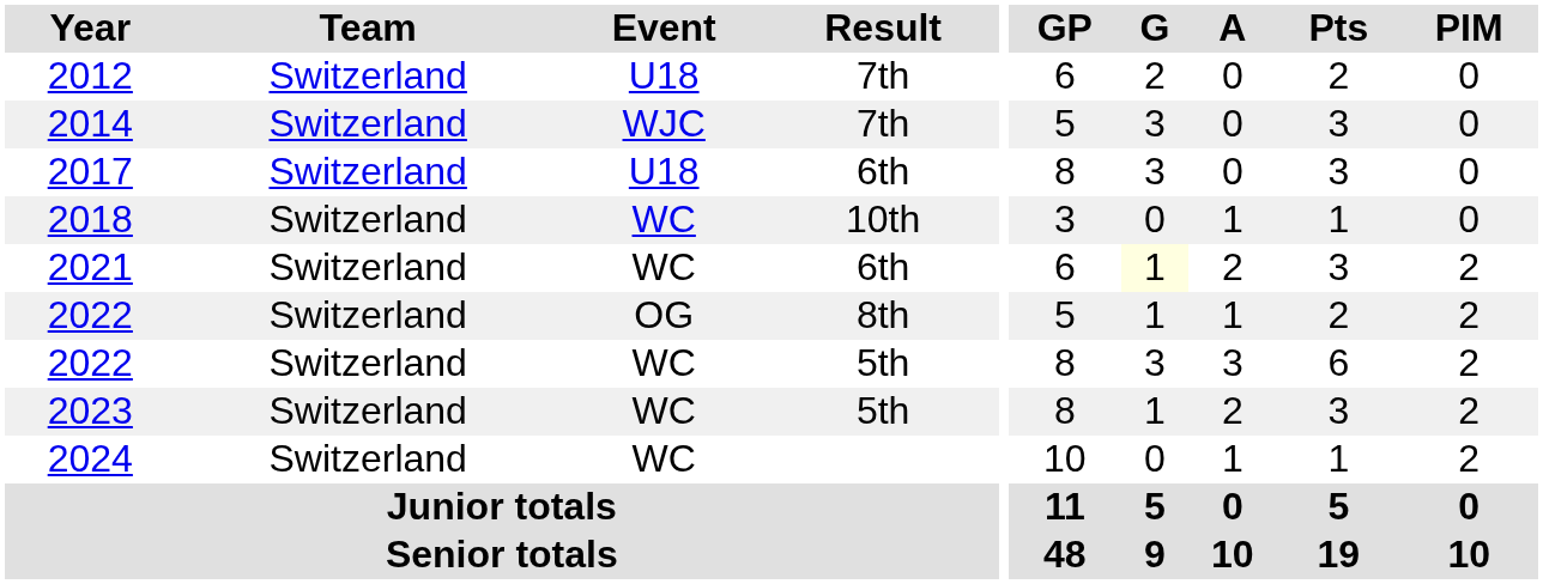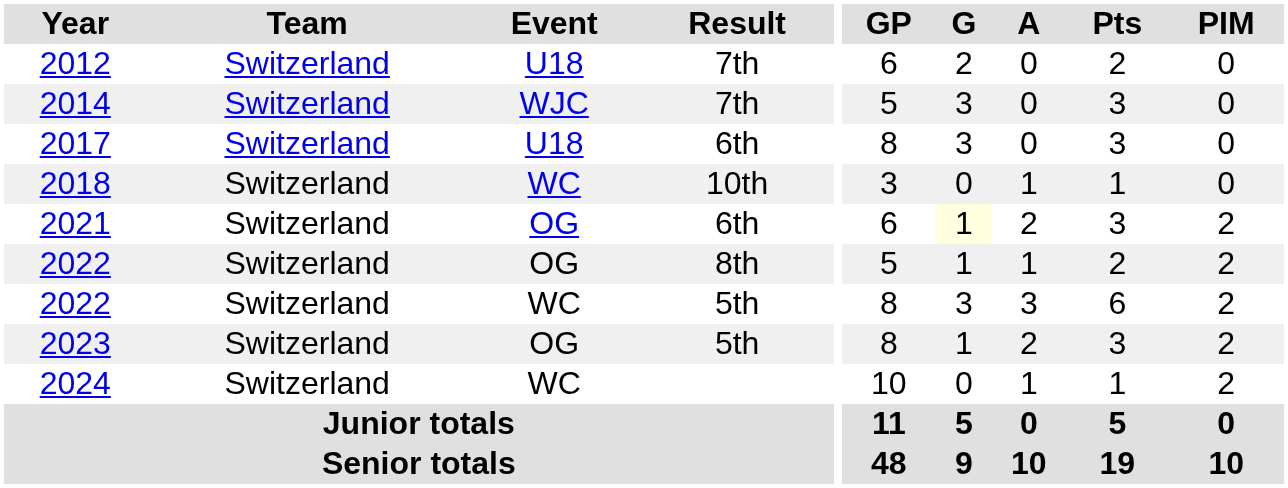 <table border="0" cellpadding="1" cellspacing="0" ID="Table3" style="text-align:center; width:40em">
 <tr ALIGN="center" bgcolor="#e0e0e0">
 <th>Year</th>
 <th>Team</th>
 <th>Event</th>
 <th>Result</th>
 <th rowspan="99" bgcolor="#ffffff"></th>
 <th>GP</th>
 <th>G</th>
 <th>A</th>
 <th>Pts</th>
 <th>PIM</th>
 </tr>
 <tr>
 <td><a href='#'>2012</a></td>
 <td><a href='#'>Switzerland</a></td>
 <td><a href='#'>U18</a></td>
 <td>7th</td>
 <td>6</td>
 <td>2</td>
 <td>0</td>
 <td>2</td>
 <td>0</td>
 </tr>
 <tr bgcolor="#f0f0f0">
 <td><a href='#'>2014</a></td>
 <td><a href='#'>Switzerland</a></td>
 <td><a href='#'>WJC</a></td>
 <td>7th</td>
 <td>5</td>
 <td>3</td>
 <td>0</td>
 <td>3</td>
 <td>0</td>
 </tr>
 <tr>
 <td><a href='#'>2017</a></td>
 <td><a href='#'>Switzerland</a></td>
 <td><a href='#'>U18</a></td>
 <td>6th</td>
 <td>8</td>
 <td>3</td>
 <td>0</td>
 <td>3</td>
 <td>0</td>
 </tr>
 <tr bgcolor="#f0f0f0">
 <td><a href='#'>2018</a></td>
 <td>Switzerland</td>
 <td><a href='#'>WC</a></td>
 <td>10th</td>
 <td>3</td>
 <td>0</td>
 <td>1</td>
 <td>1</td>
 <td>0</td>
 </tr>
 <tr>
 <td><a href='#'>2021</a></td>
 <td>Switzerland</td>
-<td>WC</td>
+<td><a href='#'>OG</a></td>
 <td>6th</td>
 <td>6</td>
 <td style="background: lightyellow;">1</td>
 <td>2</td>
 <td>3</td>
 <td>2</td>
 </tr>
 <tr bgcolor="#f0f0f0">
 <td><a href='#'>2022</a></td>
 <td>Switzerland</td>
 <td>OG</td>
 <td>8th</td>
 <td>5</td>
 <td>1</td>
 <td>1</td>
 <td>2</td>
 <td>2</td>
 </tr>
 <tr>
 <td><a href='#'>2022</a></td>
 <td>Switzerland</td>
 <td>WC</td>
 <td>5th</td>
 <td>8</td>
 <td>3</td>
 <td>3</td>
 <td>6</td>
 <td>2</td>
 </tr>
 <tr bgcolor="#f0f0f0">
 <td><a href='#'>2023</a></td>
 <td>Switzerland</td>
-<td>WC</td>
+<td>OG</td>
 <td>5th</td>
 <td>8</td>
 <td>1</td>
 <td>2</td>
 <td>3</td>
 <td>2</td>
 </tr>
 <tr>
 <td><a href='#'>2024</a></td>
 <td>Switzerland</td>
 <td>WC</td>
 <td></td>
 <td>10</td>
 <td>0</td>
 <td>1</td>
 <td>1</td>
 <td>2</td>
 </tr>
 <tr bgcolor="#e0e0e0">
 <th colspan="4">Junior totals</th>
 <th>11</th>
 <th>5</th>
 <th>0</th>
 <th>5</th>
 <th>0</th>
 </tr>
 <tr bgcolor="#e0e0e0">
 <th colspan="4">Senior totals</th>
 <th>48</th>
 <th>9</th>
 <th>10</th>
 <th>19</th>
 <th>10</th>
 </tr>
 </table>
